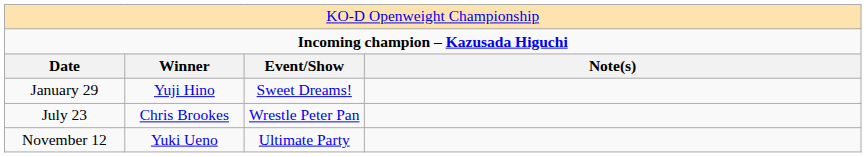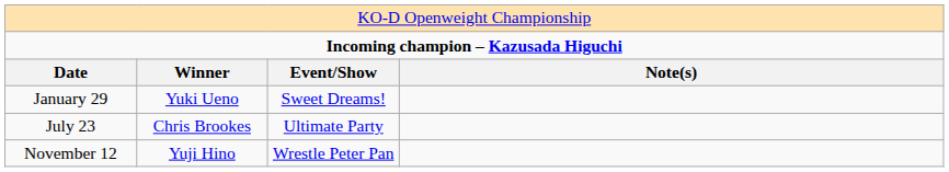 <table class="wikitable" style="text-align:center; width:100%;">
 <tr style="background:#ffe3af;">
 <td colspan="5" style="text-align: center;"><a href='#'>KO-D Openweight Championship</a></td>
 </tr>
 <tr>
 <td colspan="5" style="text-align: center;"><strong>Incoming champion – <a href='#'>Kazusada Higuchi</a></strong></td>
 </tr>
 <tr>
 <th width=14%>Date</th>
 <th width=14%>Winner</th>
 <th width=14%>Event/Show</th>
 <th width=58%>Note(s)</th>
 </tr>
 <tr>
 <td>January 29</td>
-<td><a href='#'>Yuji Hino</a></td>
+<td><a href='#'>Yuki Ueno</a></td>
 <td><a href='#'>Sweet Dreams!</a></td>
 <td></td>
 </tr>
 <tr>
 <td>July 23</td>
 <td><a href='#'>Chris Brookes</a></td>
-<td><a href='#'>Wrestle Peter Pan</a></td>
+<td><a href='#'>Ultimate Party</a></td>
 <td></td>
 </tr>
 <tr>
 <td>November 12</td>
-<td><a href='#'>Yuki Ueno</a></td>
-<td><a href='#'>Ultimate Party</a></td>
+<td><a href='#'>Yuji Hino</a></td>
+<td><a href='#'>Wrestle Peter Pan</a></td>
 <td></td>
 </tr>
 </table>
